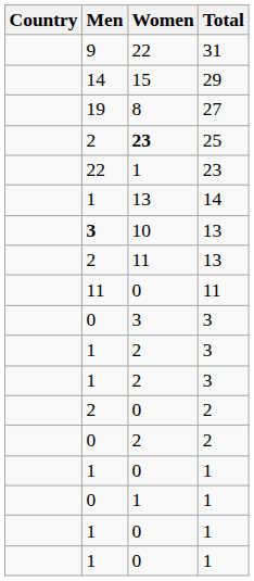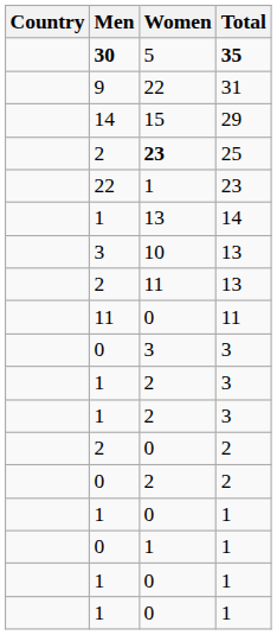 <table class="wikitable sortable">
 <tr>
 <th>Country</th>
 <th>Men</th>
 <th>Women</th>
 <th>Total</th>
+</tr>
+<tr>
+<td></td>
+<td><strong>30</strong></td>
+<td>5</td>
+<td><strong>35</strong></td>
 </tr>
 <tr>
 <td></td>
 <td>9</td>
 <td>22</td>
 <td>31</td>
 </tr>
 <tr>
 <td></td>
 <td>14</td>
 <td>15</td>
 <td>29</td>
-</tr>
-<tr>
-<td></td>
-<td>19</td>
-<td>8</td>
-<td>27</td>
 </tr>
 <tr>
 <td></td>
 <td>2</td>
 <td><strong>23</strong></td>
 <td>25</td>
 </tr>
 <tr>
 <td></td>
 <td>22</td>
 <td>1</td>
 <td>23</td>
 </tr>
 <tr>
 <td></td>
 <td>1</td>
 <td>13</td>
 <td>14</td>
 </tr>
 <tr>
 <td></td>
-<td><strong>3</strong></td>
+<td>3</td>
 <td>10</td>
 <td>13</td>
 </tr>
 <tr>
 <td></td>
 <td>2</td>
 <td>11</td>
 <td>13</td>
 </tr>
 <tr>
 <td></td>
 <td>11</td>
 <td>0</td>
 <td>11</td>
 </tr>
 <tr>
 <td></td>
 <td>0</td>
 <td>3</td>
 <td>3</td>
 </tr>
 <tr>
 <td></td>
 <td>1</td>
 <td>2</td>
 <td>3</td>
 </tr>
 <tr>
 <td></td>
 <td>1</td>
 <td>2</td>
 <td>3</td>
 </tr>
 <tr>
 <td></td>
 <td>2</td>
 <td>0</td>
 <td>2</td>
 </tr>
 <tr>
 <td></td>
 <td>0</td>
 <td>2</td>
 <td>2</td>
 </tr>
 <tr>
 <td></td>
 <td>1</td>
 <td>0</td>
 <td>1</td>
 </tr>
 <tr>
 <td></td>
 <td>0</td>
 <td>1</td>
 <td>1</td>
 </tr>
 <tr>
 <td></td>
 <td>1</td>
 <td>0</td>
 <td>1</td>
 </tr>
 <tr>
 <td></td>
 <td>1</td>
 <td>0</td>
 <td>1</td>
 </tr>
 </table>
